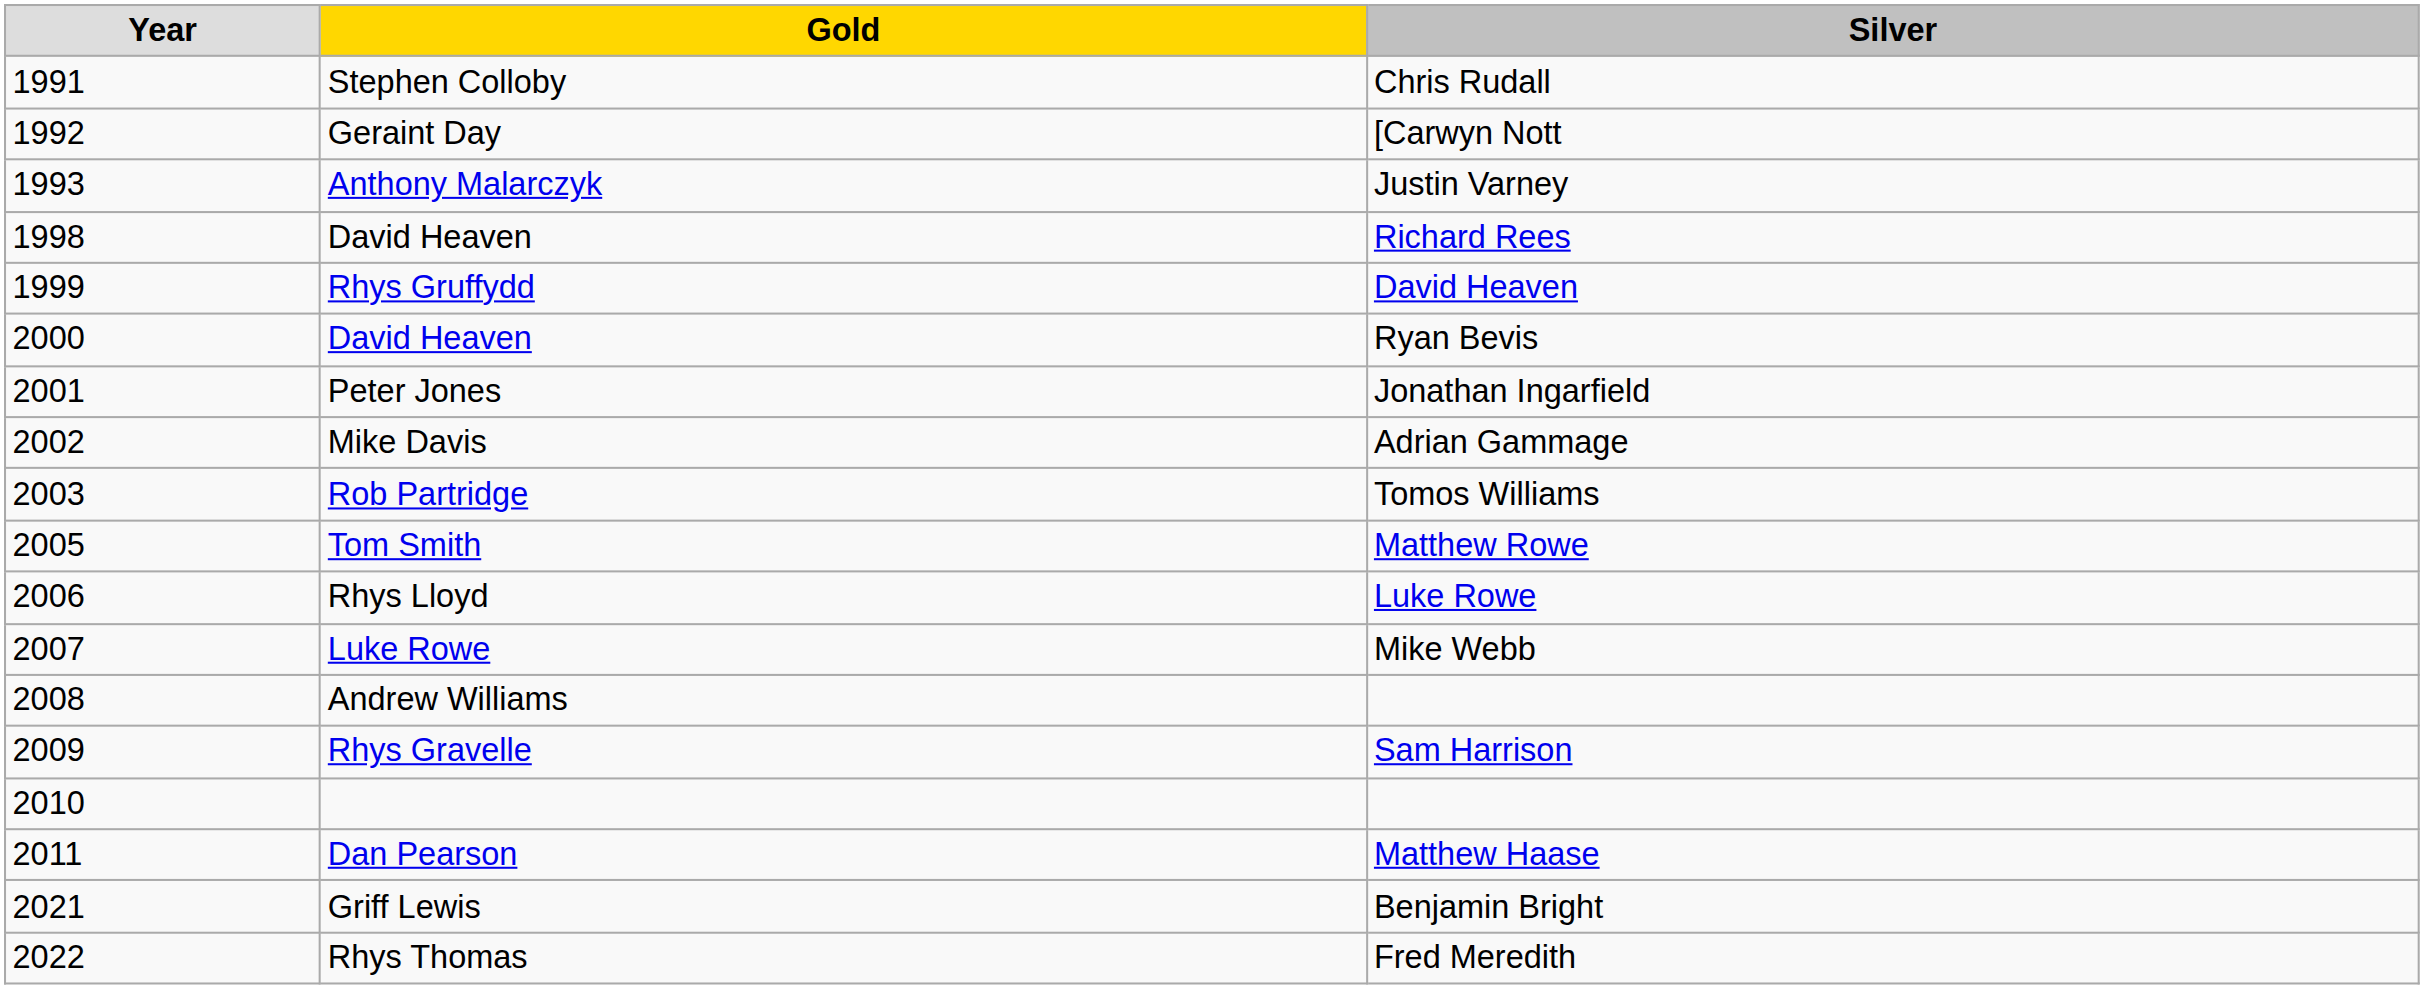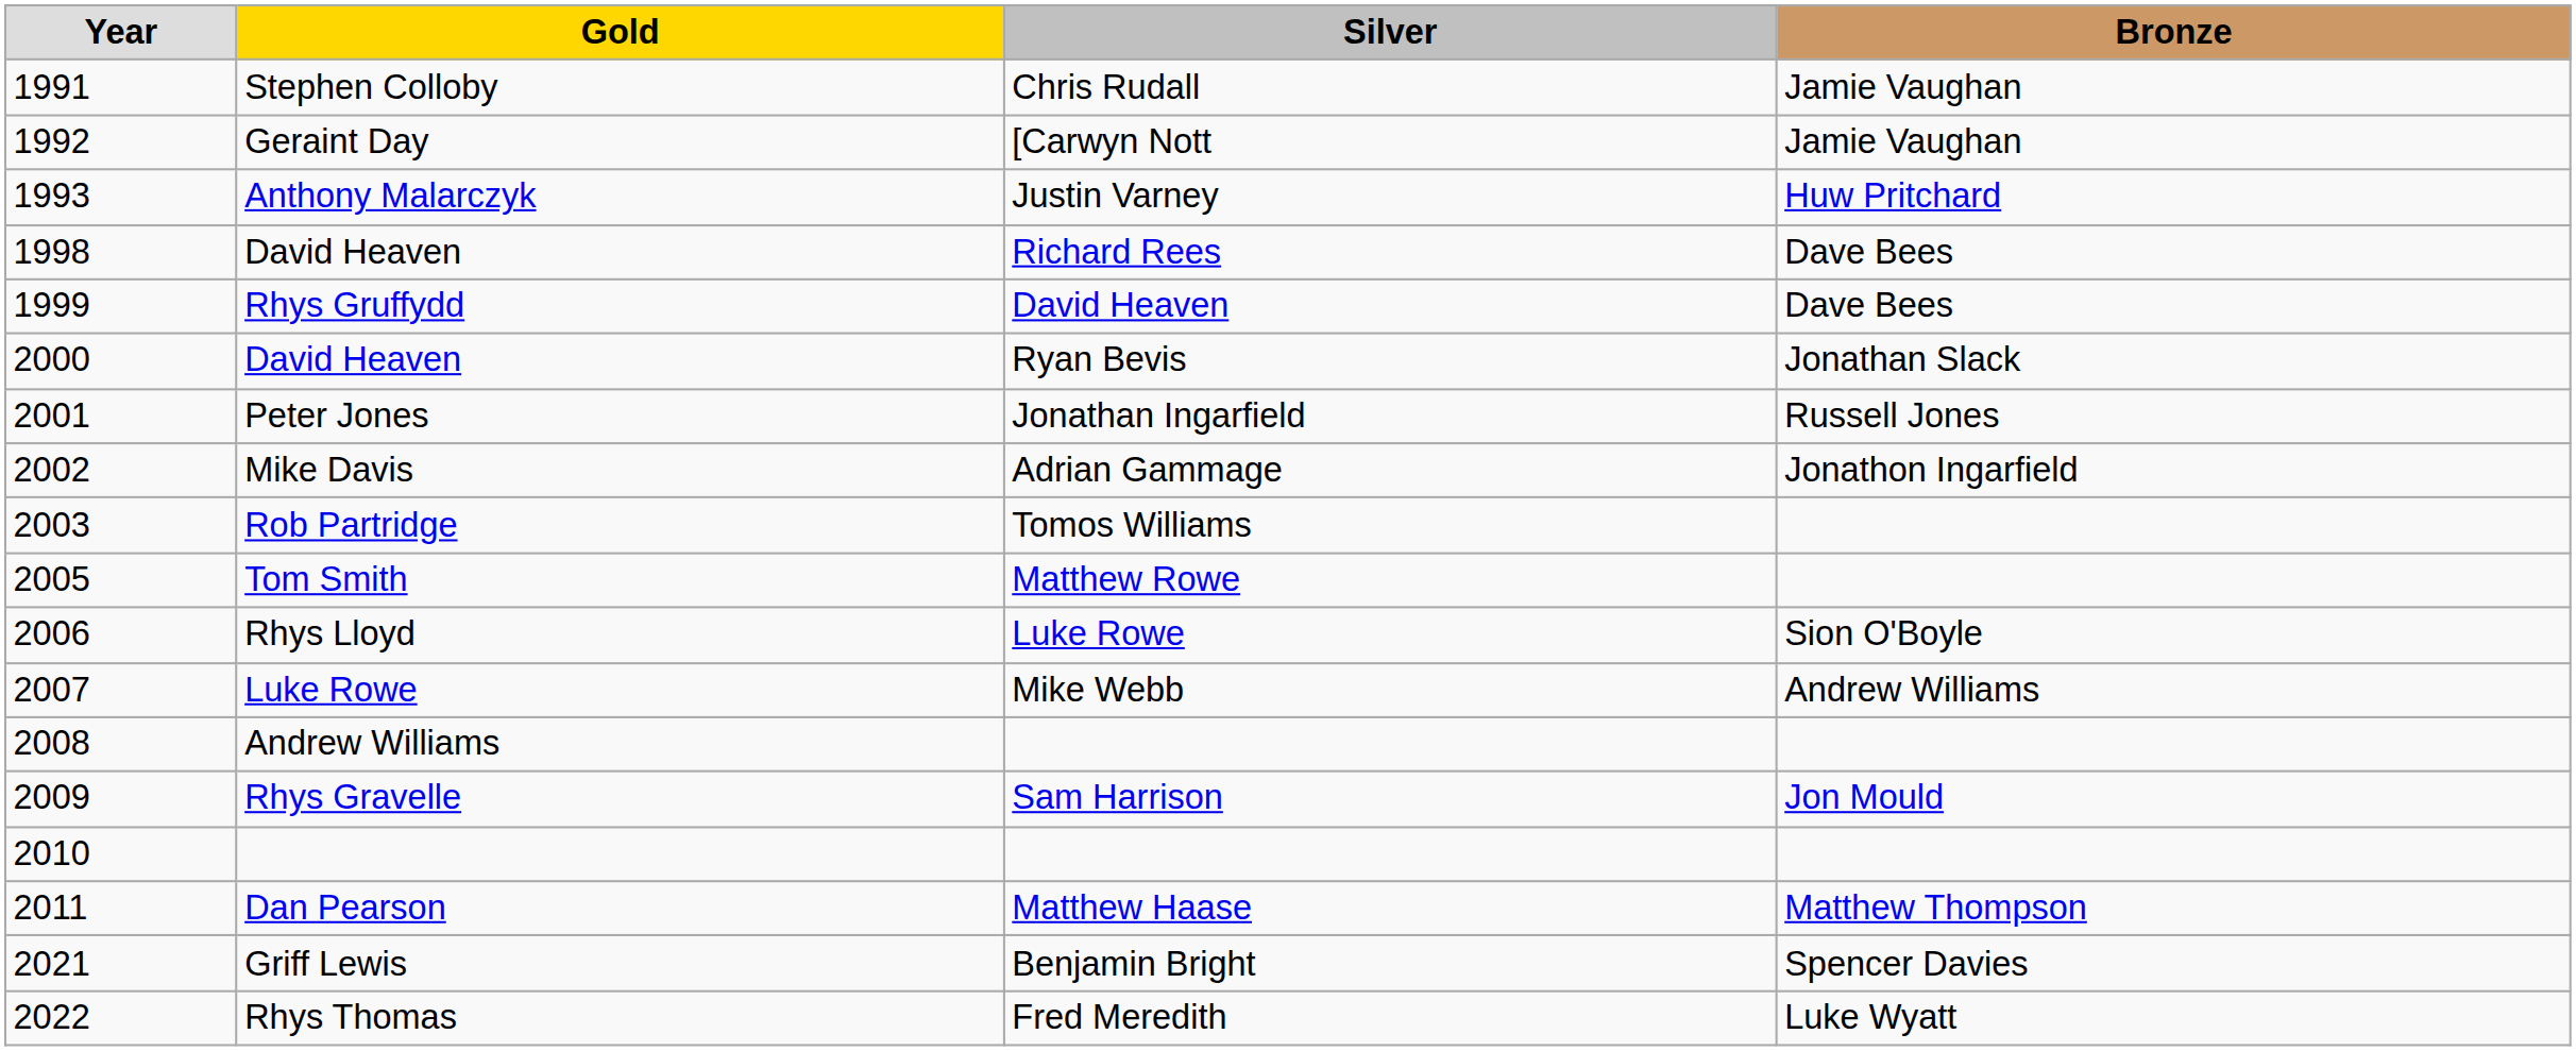 <table class="wikitable" style="width: 60%; text-align:left;">
 <tr>
 <td style="background:#DDDDDD; font-weight:bold; text-align:center;">Year</td>
 <td style="background:gold; font-weight:bold; text-align:center;">Gold</td>
 <td style="background:silver; font-weight:bold; text-align:center;">Silver</td>
+<td style="background:#cc9966; font-weight:bold; text-align:center;">Bronze</td>
 </tr>
 <tr>
 <td>1991</td>
 <td>Stephen Colloby</td>
 <td>Chris Rudall</td>
+<td>Jamie Vaughan</td>
 </tr>
 <tr>
 <td>1992</td>
 <td>Geraint Day</td>
 <td>[Carwyn Nott</td>
+<td>Jamie Vaughan</td>
 </tr>
 <tr>
 <td>1993</td>
 <td><a href='#'>Anthony Malarczyk</a></td>
 <td>Justin Varney</td>
+<td><a href='#'>Huw Pritchard</a></td>
 </tr>
 <tr>
 <td>1998</td>
 <td>David Heaven</td>
 <td><a href='#'>Richard Rees</a></td>
+<td>Dave Bees</td>
 </tr>
 <tr>
 <td>1999</td>
 <td><a href='#'>Rhys Gruffydd</a></td>
 <td><a href='#'>David Heaven</a></td>
+<td>Dave Bees</td>
 </tr>
 <tr>
 <td>2000</td>
 <td><a href='#'>David Heaven</a></td>
 <td>Ryan Bevis</td>
+<td>Jonathan Slack</td>
 </tr>
 <tr>
 <td>2001</td>
 <td>Peter Jones</td>
 <td>Jonathan Ingarfield</td>
+<td>Russell Jones</td>
 </tr>
 <tr>
 <td>2002</td>
 <td>Mike Davis</td>
 <td>Adrian Gammage</td>
+<td>Jonathon Ingarfield</td>
 </tr>
 <tr>
 <td>2003</td>
 <td><a href='#'>Rob Partridge</a></td>
 <td>Tomos Williams</td>
+<td></td>
 </tr>
 <tr>
 <td>2005</td>
 <td><a href='#'>Tom Smith</a></td>
 <td><a href='#'>Matthew Rowe</a></td>
+<td></td>
 </tr>
 <tr>
 <td>2006</td>
 <td>Rhys Lloyd</td>
 <td><a href='#'>Luke Rowe</a></td>
+<td>Sion O'Boyle</td>
 </tr>
 <tr>
 <td>2007</td>
 <td><a href='#'>Luke Rowe</a></td>
 <td>Mike Webb</td>
+<td>Andrew Williams</td>
 </tr>
 <tr>
 <td>2008</td>
 <td>Andrew Williams</td>
+<td></td>
 <td></td>
 </tr>
 <tr>
 <td>2009</td>
 <td><a href='#'>Rhys Gravelle</a></td>
 <td><a href='#'>Sam Harrison</a></td>
+<td><a href='#'>Jon Mould</a></td>
 </tr>
 <tr>
 <td>2010</td>
+<td></td>
 <td></td>
 <td></td>
 </tr>
 <tr>
 <td>2011</td>
 <td><a href='#'>Dan Pearson</a></td>
 <td><a href='#'>Matthew Haase</a></td>
+<td><a href='#'>Matthew Thompson</a></td>
 </tr>
 <tr>
 <td>2021</td>
 <td>Griff Lewis</td>
 <td>Benjamin Bright</td>
+<td>Spencer Davies</td>
 </tr>
 <tr>
 <td>2022</td>
 <td>Rhys Thomas</td>
 <td>Fred Meredith</td>
+<td>Luke Wyatt</td>
 </tr>
 </table>
